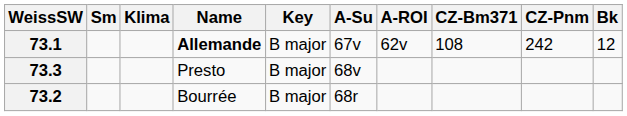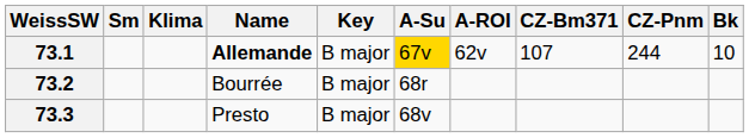 <table border="1" class="wikitable sortable">
 <tr>
 <th data-sort-type="number">WeissSW</th>
 <th>Sm</th>
 <th>Klima</th>
 <th class="unsortable">Name</th>
 <th class="unsortable">Key</th>
 <th>A-Su</th>
 <th>A-ROI</th>
 <th>CZ-Bm371</th>
 <th>CZ-Pnm</th>
 <th>Bk</th>
 </tr>
 <tr>
 <th data-sort-value="1">73.1</th>
 <td></td>
 <td></td>
 <td><strong>Allemande</strong></td>
 <td>B major</td>
-<td>67v</td>
+<td style="background: gold;">67v</td>
 <td>62v</td>
-<td>108</td>
-<td>242</td>
-<td>12</td>
+<td>107</td>
+<td>244</td>
+<td>10</td>
+</tr>
+<tr>
+<th data-sort-value="2">73.2</th>
+<td></td>
+<td></td>
+<td>Bourrée</td>
+<td>B major</td>
+<td>68r</td>
+<td></td>
+<td></td>
+<td></td>
+<td></td>
 </tr>
 <tr>
 <th data-sort-value="3">73.3</th>
 <td></td>
 <td></td>
 <td>Presto</td>
 <td>B major</td>
 <td>68v</td>
 <td></td>
 <td></td>
 <td></td>
 <td></td>
 </tr>
-<tr>
-<th data-sort-value="2">73.2</th>
-<td></td>
-<td></td>
-<td>Bourrée</td>
-<td>B major</td>
-<td>68r</td>
-<td></td>
-<td></td>
-<td></td>
-<td></td>
-</tr>
 </table>
